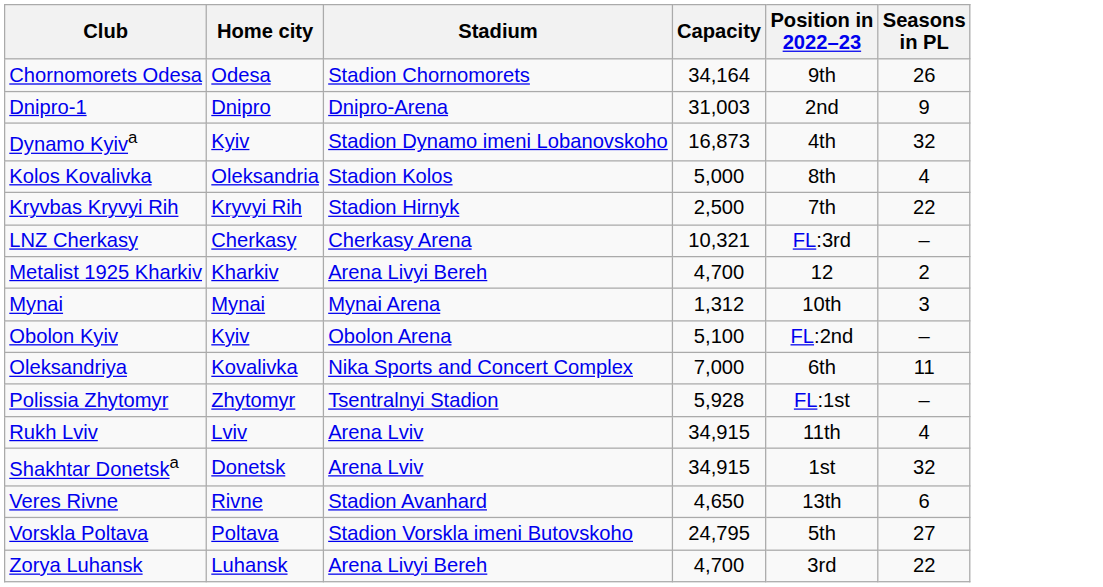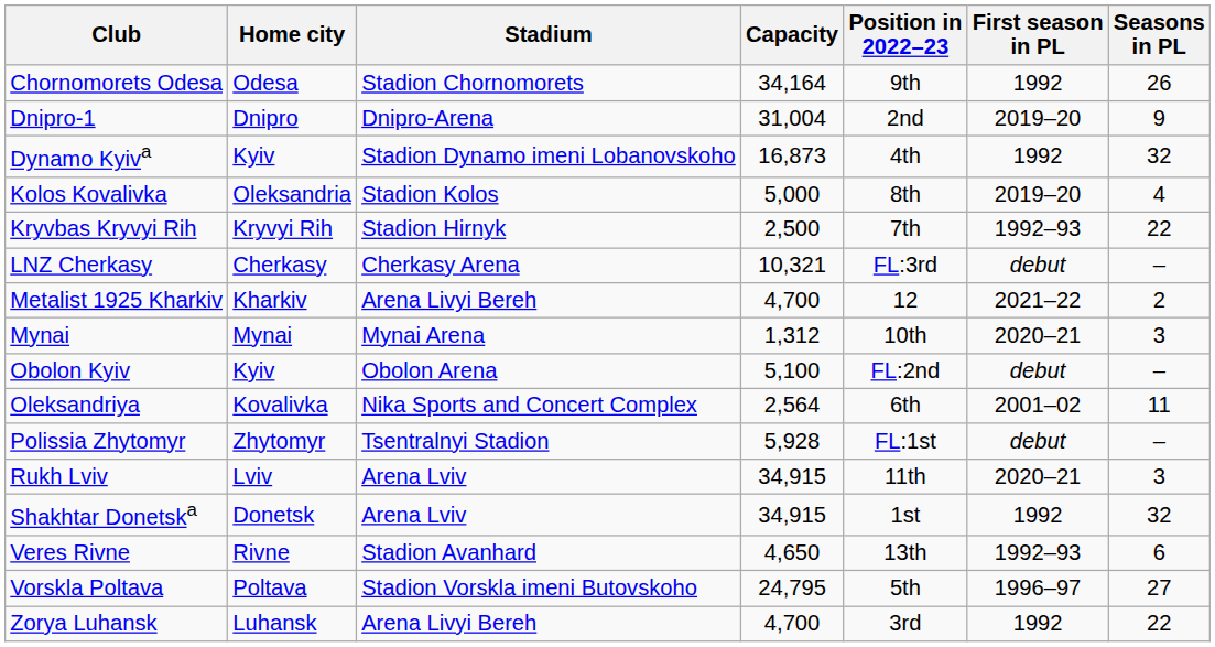 <table class="wikitable sortable" style="text-align: left;">
 <tr>
 <th>Club</th>
 <th>Home city</th>
 <th>Stadium</th>
 <th>Capacity</th>
 <th>Position in<br><a href='#'>2022–23</a></th>
+<th>First season<br>in PL</th>
 <th>Seasons<br>in PL</th>
 </tr>
 <tr>
 <td><a href='#'>Chornomorets Odesa</a></td>
 <td><a href='#'>Odesa</a></td>
 <td><a href='#'>Stadion Chornomorets</a></td>
 <td align="center">34,164</td>
 <td align="center">9th</td>
+<td align="center">1992</td>
 <td align="center">26</td>
 </tr>
 <tr>
 <td><a href='#'>Dnipro-1</a></td>
 <td><a href='#'>Dnipro</a></td>
 <td><a href='#'>Dnipro-Arena</a></td>
-<td align="center">31,003</td>
+<td align="center">31,004</td>
 <td align="center">2nd</td>
+<td align="center">2019–20</td>
 <td align="center">9</td>
 </tr>
 <tr>
 <td><a href='#'>Dynamo Kyiv</a><sup>a</sup></td>
 <td><a href='#'>Kyiv</a></td>
 <td><a href='#'>Stadion Dynamo imeni Lobanovskoho</a></td>
 <td align="center">16,873</td>
 <td align="center">4th</td>
+<td align="center">1992</td>
 <td align="center">32</td>
 </tr>
 <tr>
 <td><a href='#'>Kolos Kovalivka</a></td>
 <td><a href='#'>Oleksandria</a></td>
 <td><a href='#'>Stadion Kolos</a></td>
 <td align="center">5,000</td>
 <td align="center">8th</td>
+<td align="center">2019–20</td>
 <td align="center">4</td>
 </tr>
 <tr>
 <td><a href='#'>Kryvbas Kryvyi Rih</a></td>
 <td><a href='#'>Kryvyi Rih</a></td>
 <td><a href='#'>Stadion Hirnyk</a></td>
 <td align="center">2,500</td>
 <td align="center">7th</td>
+<td align="center">1992–93</td>
 <td align="center">22</td>
 </tr>
 <tr>
 <td><a href='#'>LNZ Cherkasy</a></td>
 <td><a href='#'>Cherkasy</a></td>
 <td><a href='#'>Cherkasy Arena</a></td>
 <td align="center">10,321</td>
 <td align="center"><a href='#'>FL</a>:3rd</td>
+<td align="center"><em>debut</em></td>
 <td align="center">–</td>
 </tr>
 <tr>
 <td><a href='#'>Metalist 1925 Kharkiv</a></td>
 <td><a href='#'>Kharkiv</a> </td>
 <td><a href='#'>Arena Livyi Bereh</a></td>
 <td align="center">4,700</td>
 <td align="center">12</td>
+<td align="center">2021–22</td>
 <td align="center">2</td>
 </tr>
 <tr>
 <td><a href='#'>Mynai</a></td>
 <td><a href='#'>Mynai</a></td>
 <td><a href='#'>Mynai Arena</a></td>
 <td align="center">1,312</td>
 <td align="center">10th</td>
+<td align="center">2020–21</td>
 <td align="center">3</td>
 </tr>
 <tr>
 <td><a href='#'>Obolon Kyiv</a></td>
 <td><a href='#'>Kyiv</a></td>
 <td><a href='#'>Obolon Arena</a></td>
 <td align="center">5,100</td>
 <td align="center"><a href='#'>FL</a>:2nd</td>
+<td align="center"><em>debut</em></td>
 <td align="center">–</td>
 </tr>
 <tr>
 <td><a href='#'>Oleksandriya</a></td>
 <td><a href='#'>Kovalivka</a></td>
 <td><a href='#'>Nika Sports and Concert Complex</a></td>
-<td align="center">7,000</td>
+<td align="center">2,564</td>
 <td align="center">6th</td>
+<td align="center">2001–02</td>
 <td align="center">11</td>
 </tr>
 <tr>
 <td><a href='#'>Polissia Zhytomyr</a></td>
 <td><a href='#'>Zhytomyr</a></td>
 <td><a href='#'>Tsentralnyi Stadion</a></td>
 <td align="center">5,928</td>
 <td align="center"><a href='#'>FL</a>:1st</td>
+<td align="center"><em>debut</em></td>
 <td align="center">–</td>
 </tr>
 <tr>
 <td><a href='#'>Rukh Lviv</a></td>
 <td><a href='#'>Lviv</a></td>
 <td><a href='#'>Arena Lviv</a></td>
 <td align="center">34,915</td>
 <td align="center">11th</td>
-<td align="center">4</td>
+<td align="center">2020–21</td>
+<td align="center">3</td>
 </tr>
 <tr>
 <td><a href='#'>Shakhtar Donetsk</a><sup>a</sup></td>
 <td><a href='#'>Donetsk</a> </td>
 <td><a href='#'>Arena Lviv</a></td>
 <td align="center">34,915</td>
 <td align="center">1st</td>
+<td align="center">1992</td>
 <td align="center">32</td>
 </tr>
 <tr>
 <td><a href='#'>Veres Rivne</a></td>
 <td><a href='#'>Rivne</a></td>
 <td><a href='#'>Stadion Avanhard</a></td>
 <td align="center">4,650</td>
 <td align="center">13th</td>
+<td align="center">1992–93</td>
 <td align="center">6</td>
 </tr>
 <tr>
 <td><a href='#'>Vorskla Poltava</a></td>
 <td><a href='#'>Poltava</a></td>
 <td><a href='#'>Stadion Vorskla imeni Butovskoho</a></td>
 <td align="center">24,795</td>
 <td align="center">5th</td>
+<td align="center">1996–97</td>
 <td align="center">27</td>
 </tr>
 <tr>
 <td><a href='#'>Zorya Luhansk</a></td>
 <td><a href='#'>Luhansk</a> </td>
 <td><a href='#'>Arena Livyi Bereh</a></td>
 <td align="center">4,700</td>
 <td align="center">3rd</td>
+<td align="center">1992</td>
 <td align="center">22</td>
 </tr>
 </table>
